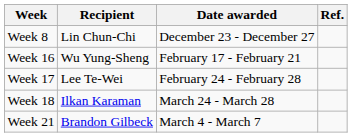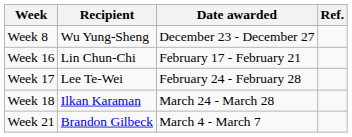 <table class="wikitable">
 <tr>
 <th>Week</th>
 <th>Recipient</th>
 <th>Date awarded</th>
 <th>Ref.</th>
 </tr>
 <tr>
 <td>Week 8</td>
-<td>Lin Chun-Chi</td>
+<td>Wu Yung-Sheng</td>
 <td>December 23 - December 27</td>
 <td></td>
 </tr>
 <tr>
 <td>Week 16</td>
-<td>Wu Yung-Sheng</td>
+<td>Lin Chun-Chi</td>
 <td>February 17 - February 21</td>
 <td></td>
 </tr>
 <tr>
 <td>Week 17</td>
 <td>Lee Te-Wei</td>
 <td>February 24 - February 28</td>
 <td></td>
 </tr>
 <tr>
 <td>Week 18</td>
 <td><a href='#'>Ilkan Karaman</a></td>
 <td>March 24 - March 28</td>
 <td></td>
 </tr>
 <tr>
 <td>Week 21</td>
 <td><a href='#'>Brandon Gilbeck</a></td>
 <td>March 4 - March 7</td>
 <td></td>
 </tr>
 </table>
